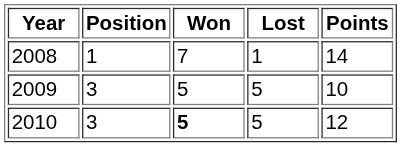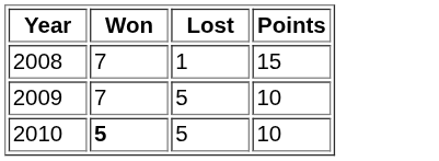 <table border="1" cellpadding="2">
 <tr>
 <th width="50">Year</th>
-<th width="50">Position</th>
 <th width="50">Won</th>
 <th width="50">Lost</th>
 <th width="50">Points</th>
 </tr>
 <tr>
 <td>2008</td>
-<td>1</td>
 <td>7</td>
 <td>1</td>
-<td>14</td>
+<td>15</td>
 </tr>
 <tr>
 <td>2009</td>
-<td>3</td>
-<td>5</td>
+<td>7</td>
 <td>5</td>
 <td>10</td>
 </tr>
 <tr>
 <td>2010</td>
-<td>3</td>
 <td><strong>5</strong></td>
 <td>5</td>
-<td>12</td>
+<td>10</td>
 </tr>
 </table>
